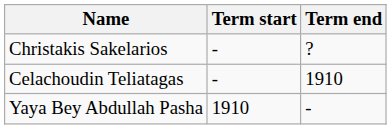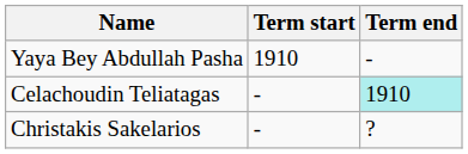 <table class="wikitable">
 <tr>
 <th>Name</th>
 <th><strong>Term start</strong></th>
 <th><strong>Term end</strong></th>
 </tr>
 <tr>
+<td>Yaya Bey Abdullah Pasha</td>
+<td>1910</td>
+<td>-</td>
+</tr>
+<tr>
+<td>Celachoudin Teliatagas</td>
+<td>-</td>
+<td style="background: paleturquoise;">1910</td>
+</tr>
+<tr>
 <td>Christakis Sakelarios</td>
 <td>-</td>
 <td>?</td>
 </tr>
-<tr>
-<td>Celachoudin Teliatagas</td>
-<td>-</td>
-<td>1910</td>
-</tr>
-<tr>
-<td>Yaya Bey Abdullah Pasha</td>
-<td>1910</td>
-<td>-</td>
-</tr>
 </table>
